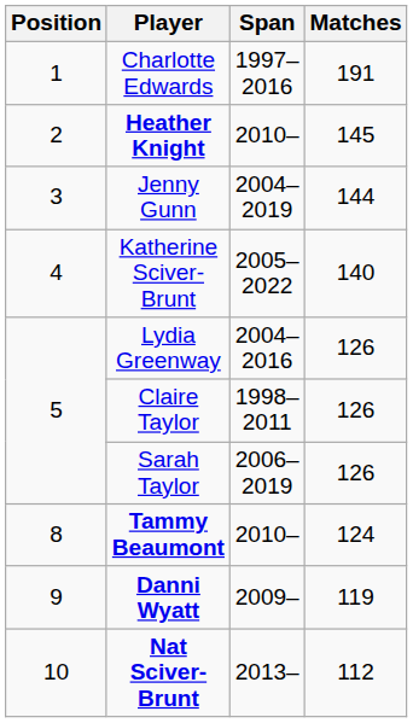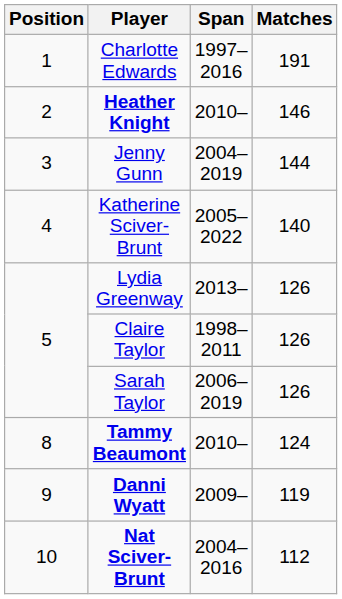 <table class="wikitable" style="text-align: center; width:40%">
 <tr>
 <th>Position</th>
 <th>Player</th>
 <th>Span</th>
 <th>Matches</th>
 </tr>
 <tr>
 <td>1</td>
 <td><a href='#'>Charlotte Edwards</a></td>
 <td>1997–2016</td>
 <td>191</td>
 </tr>
 <tr>
 <td>2</td>
 <td><strong><a href='#'>Heather Knight</a></strong></td>
 <td>2010–</td>
-<td>145</td>
+<td>146</td>
 </tr>
 <tr>
 <td>3</td>
 <td><a href='#'>Jenny Gunn</a></td>
 <td>2004–2019</td>
 <td>144</td>
 </tr>
 <tr>
 <td>4</td>
 <td><a href='#'>Katherine Sciver-Brunt</a></td>
 <td>2005–2022</td>
 <td>140</td>
 </tr>
 <tr>
 <td rowspan=3>5</td>
 <td><a href='#'>Lydia Greenway</a></td>
-<td>2004–2016</td>
+<td>2013–</td>
 <td>126</td>
 </tr>
 <tr>
 <td><a href='#'>Claire Taylor</a></td>
 <td>1998–2011</td>
 <td>126</td>
 </tr>
 <tr>
 <td><a href='#'>Sarah Taylor</a></td>
 <td>2006–2019</td>
 <td>126</td>
 </tr>
 <tr>
 <td>8</td>
 <td><strong><a href='#'>Tammy Beaumont</a></strong></td>
 <td>2010–</td>
 <td>124</td>
 </tr>
 <tr>
 <td>9</td>
 <td><strong><a href='#'>Danni Wyatt</a></strong></td>
 <td>2009–</td>
 <td>119</td>
 </tr>
 <tr>
 <td>10</td>
 <td><strong><a href='#'>Nat Sciver-Brunt</a></strong></td>
-<td>2013–</td>
+<td>2004–2016</td>
 <td>112</td>
 </tr>
 </table>
